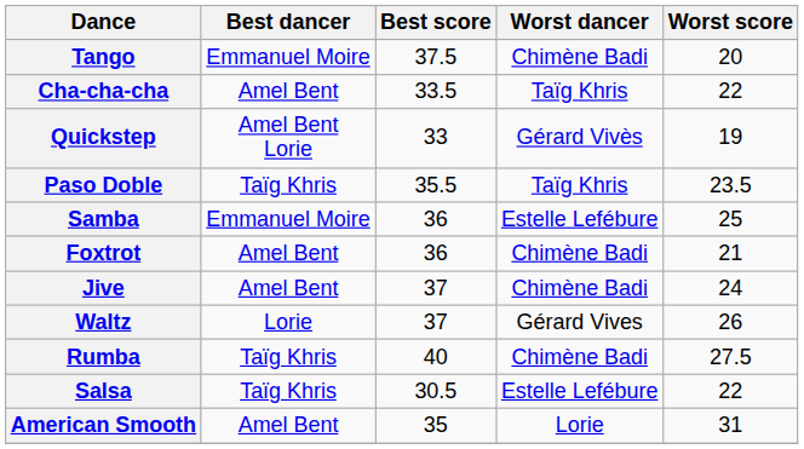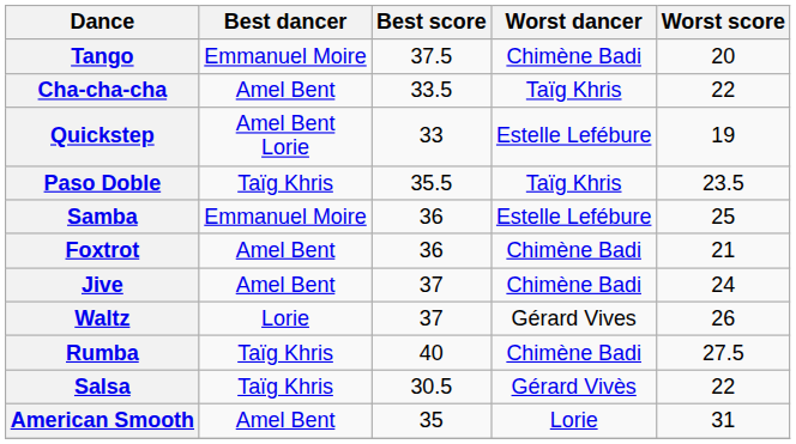 <table class="wikitable sortable" style="text-align:center;">
 <tr>
 <th>Dance</th>
 <th class="sortable">Best dancer</th>
 <th>Best score</th>
 <th class="sortable">Worst dancer</th>
 <th>Worst score</th>
 </tr>
 <tr>
 <th><a href='#'>Tango</a></th>
 <td><a href='#'>Emmanuel Moire</a></td>
 <td>37.5</td>
 <td><a href='#'>Chimène Badi</a></td>
 <td>20</td>
 </tr>
 <tr>
 <th><a href='#'>Cha-cha-cha</a></th>
 <td><a href='#'>Amel Bent</a></td>
 <td>33.5</td>
 <td><a href='#'>Taïg Khris</a></td>
 <td>22</td>
 </tr>
 <tr>
 <th><a href='#'>Quickstep</a></th>
 <td><a href='#'>Amel Bent</a><br><a href='#'>Lorie</a></td>
 <td>33</td>
-<td><a href='#'>Gérard Vivès</a></td>
+<td><a href='#'>Estelle Lefébure</a></td>
 <td>19</td>
 </tr>
 <tr>
 <th><a href='#'>Paso Doble</a></th>
 <td><a href='#'>Taïg Khris</a></td>
 <td>35.5</td>
 <td><a href='#'>Taïg Khris</a></td>
 <td>23.5</td>
 </tr>
 <tr>
 <th><a href='#'>Samba</a></th>
 <td><a href='#'>Emmanuel Moire</a></td>
 <td>36</td>
 <td><a href='#'>Estelle Lefébure</a></td>
 <td>25</td>
 </tr>
 <tr>
 <th><a href='#'>Foxtrot</a></th>
 <td><a href='#'>Amel Bent</a></td>
 <td>36</td>
 <td><a href='#'>Chimène Badi</a></td>
 <td>21</td>
 </tr>
 <tr>
 <th><a href='#'>Jive</a></th>
 <td><a href='#'>Amel Bent</a></td>
 <td>37</td>
 <td><a href='#'>Chimène Badi</a></td>
 <td>24</td>
 </tr>
 <tr>
 <th><a href='#'>Waltz</a></th>
 <td><a href='#'>Lorie</a></td>
 <td>37</td>
 <td>Gérard Vives</td>
 <td>26</td>
 </tr>
 <tr>
 <th><a href='#'>Rumba</a></th>
 <td><a href='#'>Taïg Khris</a></td>
 <td>40</td>
 <td><a href='#'>Chimène Badi</a></td>
 <td>27.5</td>
 </tr>
 <tr>
 <th><a href='#'>Salsa</a></th>
 <td><a href='#'>Taïg Khris</a></td>
 <td>30.5</td>
-<td><a href='#'>Estelle Lefébure</a></td>
+<td><a href='#'>Gérard Vivès</a></td>
 <td>22</td>
 </tr>
 <tr>
 <th><a href='#'>American Smooth</a></th>
 <td><a href='#'>Amel Bent</a></td>
 <td>35</td>
 <td><a href='#'>Lorie</a></td>
 <td>31</td>
 </tr>
 <tr>
 </tr>
 </table>
